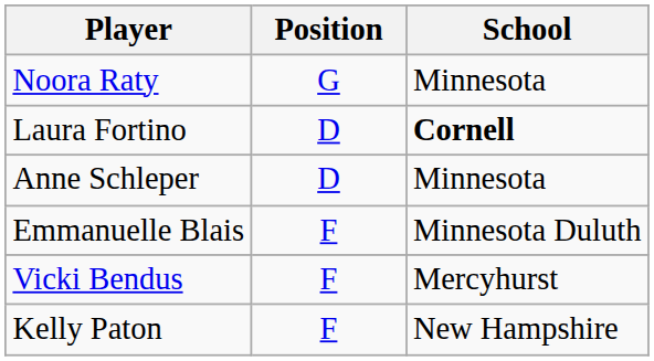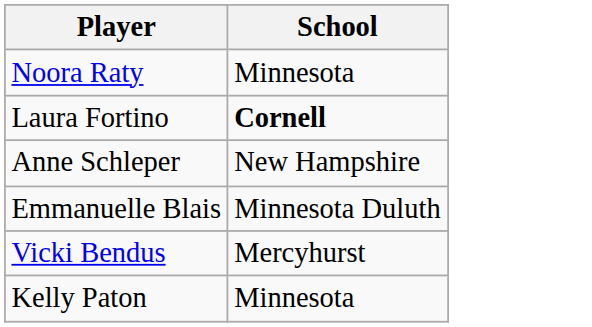 <table class="wikitable">
 <tr>
 <th>Player</th>
-<th>  Position  </th>
 <th>School</th>
 </tr>
 <tr>
 <td><a href='#'>Noora Raty</a></td>
-<td align=center><a href='#'>G</a></td>
 <td>Minnesota</td>
 </tr>
 <tr>
 <td>Laura Fortino</td>
-<td align=center><a href='#'>D</a></td>
 <td><strong>Cornell</strong></td>
 </tr>
 <tr>
 <td>Anne Schleper</td>
-<td align=center><a href='#'>D</a></td>
-<td>Minnesota</td>
+<td>New Hampshire</td>
 </tr>
 <tr>
 <td>Emmanuelle Blais</td>
-<td align=center><a href='#'>F</a></td>
 <td>Minnesota Duluth</td>
 </tr>
 <tr>
 <td><a href='#'>Vicki Bendus</a></td>
-<td align=center><a href='#'>F</a></td>
 <td>Mercyhurst</td>
 </tr>
 <tr>
 <td>Kelly Paton</td>
-<td align=center><a href='#'>F</a></td>
-<td>New Hampshire</td>
+<td>Minnesota</td>
 </tr>
 </table>
